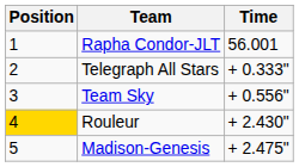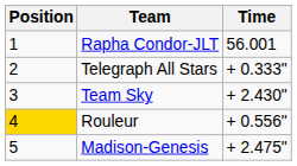 <table class="wikitable">
 <tr>
 <th>Position</th>
 <th>Team</th>
 <th>Time</th>
 </tr>
 <tr>
 <td>1</td>
 <td><a href='#'>Rapha Condor-JLT</a></td>
 <td>56.001</td>
 </tr>
 <tr>
 <td>2</td>
 <td>Telegraph All Stars</td>
 <td>+ 0.333"</td>
 </tr>
 <tr>
 <td>3</td>
 <td><a href='#'>Team Sky</a></td>
-<td>+ 0.556"</td>
+<td>+ 2.430"</td>
 </tr>
 <tr>
 <td style="background: gold;">4</td>
 <td>Rouleur</td>
-<td>+ 2.430"</td>
+<td>+ 0.556"</td>
 </tr>
 <tr>
 <td>5</td>
 <td><a href='#'>Madison-Genesis</a></td>
 <td>+ 2.475"</td>
 </tr>
 </table>
